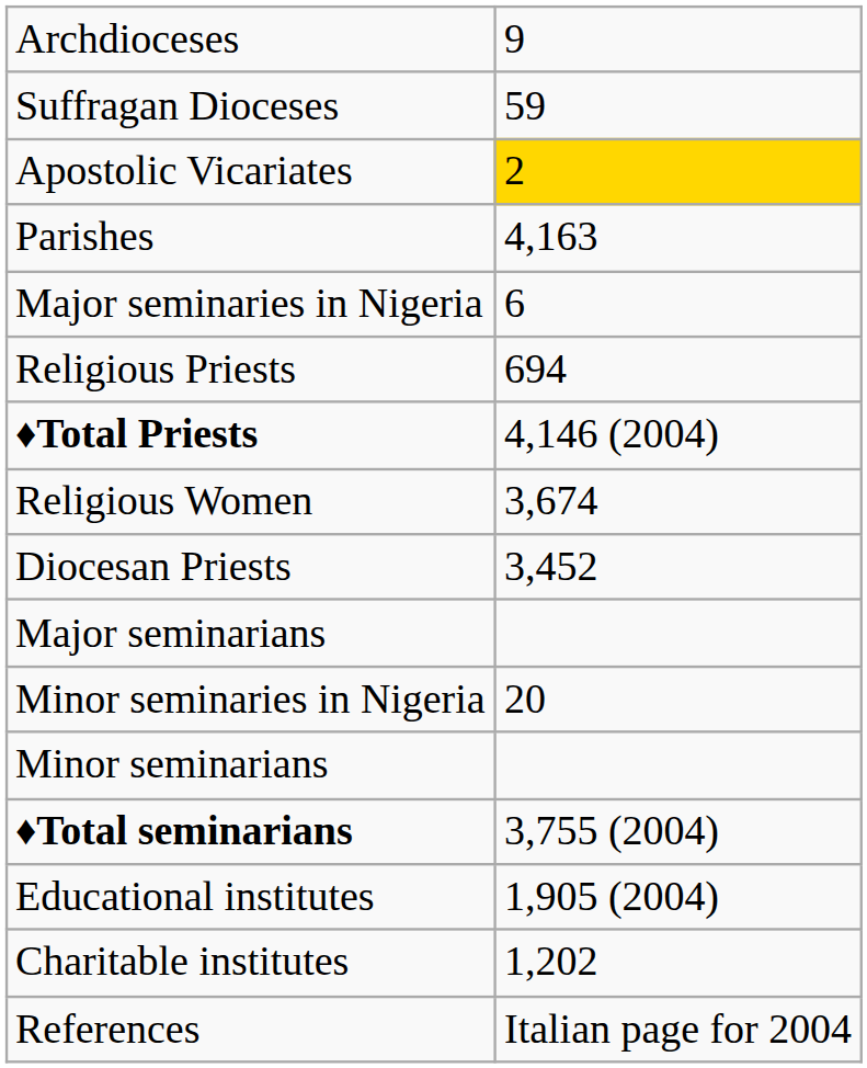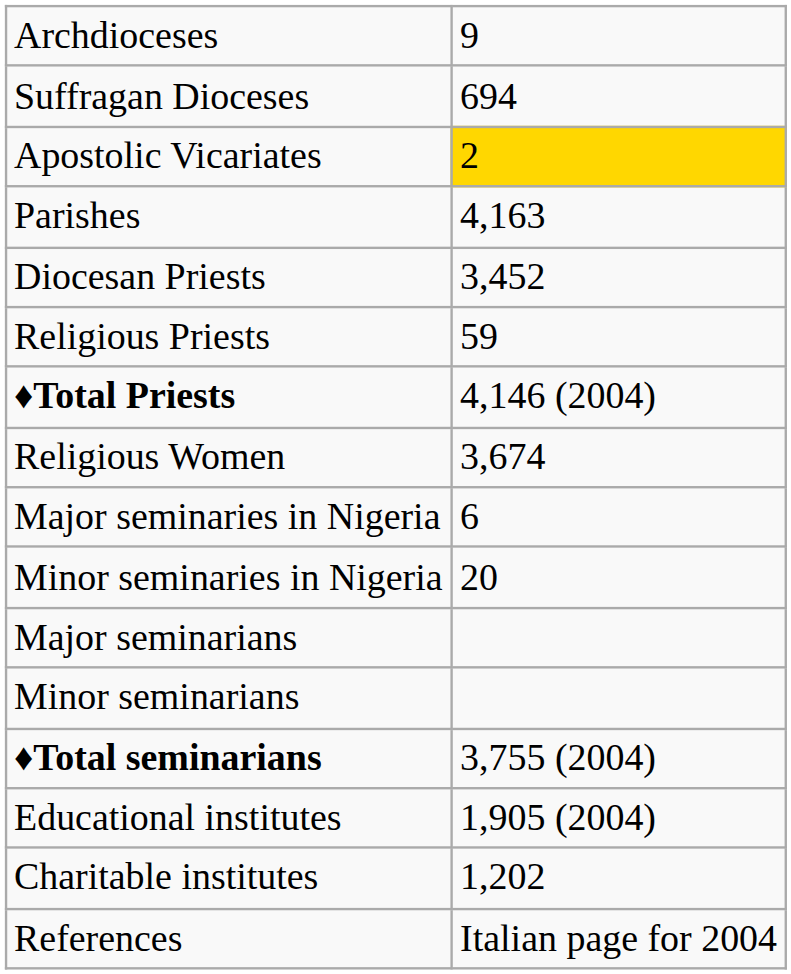 <table class="wikitable" style="float:right; clear:right; margin-left:1em">
 <tr>
 <td>Archdioceses</td>
 <td>9</td>
 </tr>
 <tr>
 <td>Suffragan Dioceses</td>
-<td>59</td>
+<td>694</td>
 </tr>
 <tr>
 <td>Apostolic Vicariates</td>
 <td style="background: gold;">2</td>
 </tr>
 <tr>
 <td>Parishes</td>
 <td>4,163</td>
 </tr>
 <tr>
-<td>Major seminaries in Nigeria</td>
-<td>6</td>
+<td>Diocesan Priests</td>
+<td>3,452</td>
 </tr>
 <tr>
 <td>Religious Priests</td>
-<td>694</td>
+<td>59</td>
 </tr>
 <tr>
 <td>♦<strong>Total Priests</strong></td>
 <td>4,146 (2004)</td>
 </tr>
 <tr>
 <td>Religious Women</td>
 <td>3,674</td>
 </tr>
 <tr>
-<td>Diocesan Priests</td>
-<td>3,452</td>
+<td>Major seminaries in Nigeria</td>
+<td>6</td>
+</tr>
+<tr>
+<td>Minor seminaries in Nigeria</td>
+<td>20</td>
 </tr>
 <tr>
 <td>Major seminarians</td>
 <td></td>
-</tr>
-<tr>
-<td>Minor seminaries in Nigeria</td>
-<td>20</td>
 </tr>
 <tr>
 <td>Minor seminarians</td>
 <td></td>
 </tr>
 <tr>
 <td>♦<strong>Total seminarians</strong></td>
 <td>3,755 (2004)</td>
 </tr>
 <tr>
 <td>Educational institutes</td>
 <td>1,905 (2004)</td>
 </tr>
 <tr>
 <td>Charitable institutes</td>
 <td>1,202</td>
 </tr>
 <tr>
 <td>References</td>
 <td>Italian page for 2004</td>
 </tr>
 </table>
